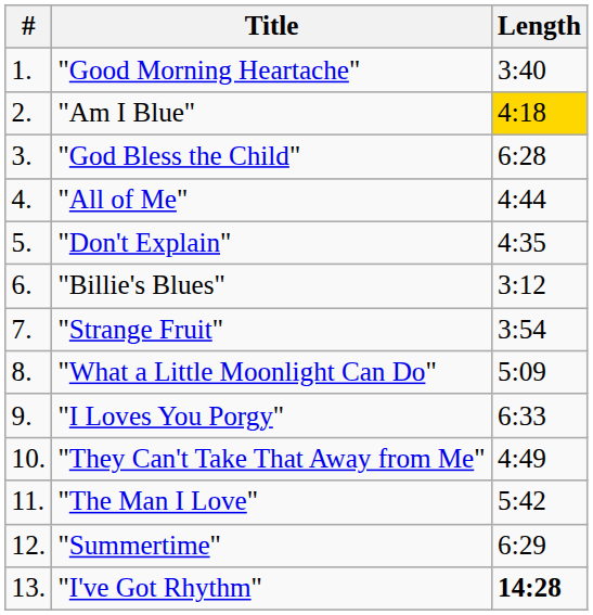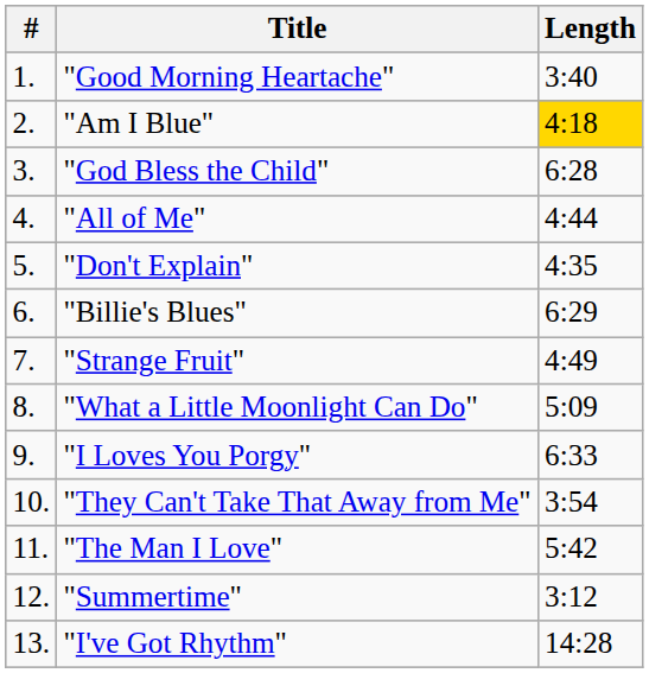 <table class="wikitable">
 <tr>
 <th>#</th>
 <th>Title</th>
 <th>Length</th>
 </tr>
 <tr>
 <td>1.</td>
 <td>"<a href='#'>Good Morning Heartache</a>"</td>
 <td>3:40</td>
 </tr>
 <tr>
 <td>2.</td>
 <td>"Am I Blue"</td>
 <td style="background: gold;">4:18</td>
 </tr>
 <tr>
 <td>3.</td>
 <td>"<a href='#'>God Bless the Child</a>"</td>
 <td>6:28</td>
 </tr>
 <tr>
 <td>4.</td>
 <td>"<a href='#'>All of Me</a>"</td>
 <td>4:44</td>
 </tr>
 <tr>
 <td>5.</td>
 <td>"<a href='#'>Don't Explain</a>"</td>
 <td>4:35</td>
 </tr>
 <tr>
 <td>6.</td>
 <td>"Billie's Blues"</td>
-<td>3:12</td>
+<td>6:29</td>
 </tr>
 <tr>
 <td>7.</td>
 <td>"<a href='#'>Strange Fruit</a>"</td>
-<td>3:54</td>
+<td>4:49</td>
 </tr>
 <tr>
 <td>8.</td>
 <td>"<a href='#'>What a Little Moonlight Can Do</a>"</td>
 <td>5:09</td>
 </tr>
 <tr>
 <td>9.</td>
 <td>"<a href='#'>I Loves You Porgy</a>"</td>
 <td>6:33</td>
 </tr>
 <tr>
 <td>10.</td>
 <td>"<a href='#'>They Can't Take That Away from Me</a>"</td>
-<td>4:49</td>
+<td>3:54</td>
 </tr>
 <tr>
 <td>11.</td>
 <td>"<a href='#'>The Man I Love</a>"</td>
 <td>5:42</td>
 </tr>
 <tr>
 <td>12.</td>
 <td>"<a href='#'>Summertime</a>"</td>
-<td>6:29</td>
+<td>3:12</td>
 </tr>
 <tr>
 <td>13.</td>
 <td>"<a href='#'>I've Got Rhythm</a>"</td>
-<td><strong>14:28</strong></td>
+<td>14:28</td>
 </tr>
 </table>
